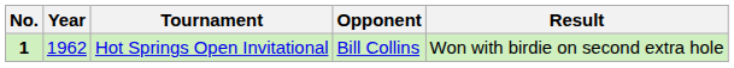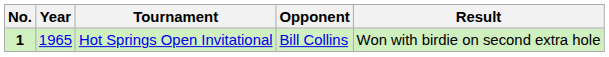 <table class="wikitable" style="font-size:95%;">
 <tr>
 <th>No.</th>
 <th>Year</th>
 <th>Tournament</th>
 <th>Opponent</th>
 <th>Result</th>
 </tr>
 <tr style="background:#D0F0C0;">
 <td align=center><strong>1</strong></td>
-<td><a href='#'>1962</a></td>
+<td><a href='#'>1965</a></td>
 <td><a href='#'>Hot Springs Open Invitational</a></td>
 <td> <a href='#'>Bill Collins</a></td>
 <td>Won with birdie on second extra hole</td>
 </tr>
 </table>
